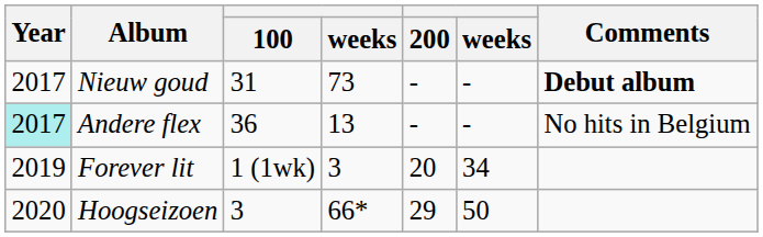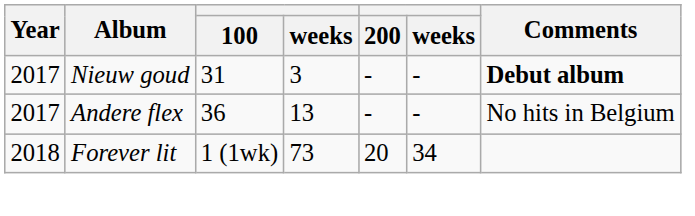 <table class="wikitable">
 <tr>
 <th rowspan="2">Year</th>
 <th rowspan="2">Album</th>
 <th colspan="2"></th>
 <th colspan="2"></th>
 <th rowspan="2">Comments</th>
 </tr>
 <tr>
 <th>100</th>
 <th>weeks</th>
 <th>200</th>
 <th>weeks</th>
 </tr>
 <tr>
 <td>2017</td>
 <td><em>Nieuw goud</em></td>
 <td>31</td>
-<td>73</td>
+<td>3</td>
 <td>-</td>
 <td>-</td>
 <td><strong>Debut album</strong></td>
 </tr>
 <tr>
-<td style="background: paleturquoise;">2017</td>
+<td>2017</td>
 <td><em>Andere flex</em></td>
 <td>36</td>
 <td>13</td>
 <td>-</td>
 <td>-</td>
 <td>No hits in Belgium</td>
 </tr>
 <tr>
-<td>2019</td>
+<td>2018</td>
 <td><em>Forever lit</em></td>
 <td>1 (1wk)</td>
-<td>3</td>
+<td>73</td>
 <td>20</td>
 <td>34</td>
 <td></td>
 </tr>
-<tr>
-<td>2020</td>
-<td><em>Hoogseizoen</em></td>
-<td>3</td>
-<td>66*</td>
-<td>29</td>
-<td>50</td>
-<td></td>
-</tr>
 </table>
